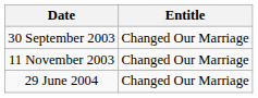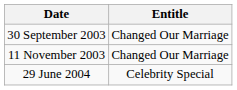 <table class="wikitable sortable" style="text-align:center;">
 <tr>
 <th>Date</th>
 <th>Entitle</th>
 </tr>
 <tr>
 <td>30 September 2003</td>
 <td>Changed Our Marriage</td>
 </tr>
 <tr>
 <td>11 November 2003</td>
 <td>Changed Our Marriage</td>
 </tr>
 <tr>
 <td>29 June 2004</td>
-<td>Changed Our Marriage</td>
+<td>Celebrity Special</td>
 </tr>
 </table>
